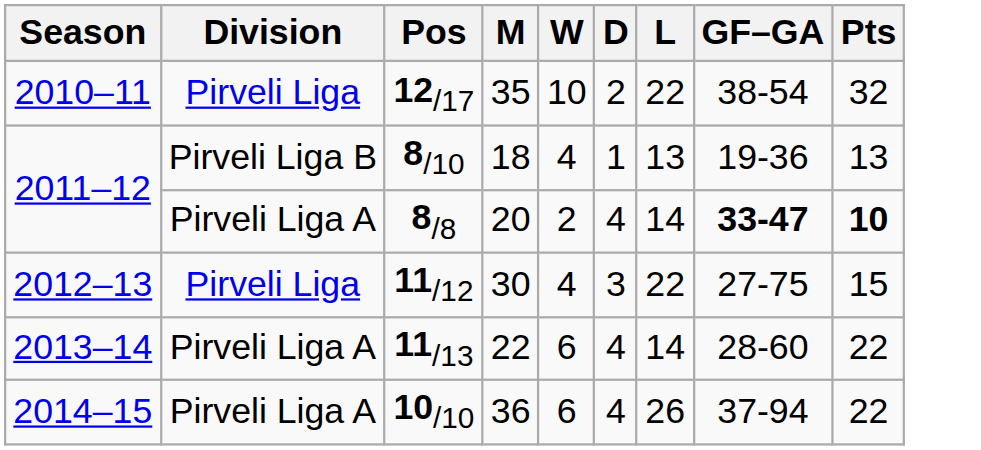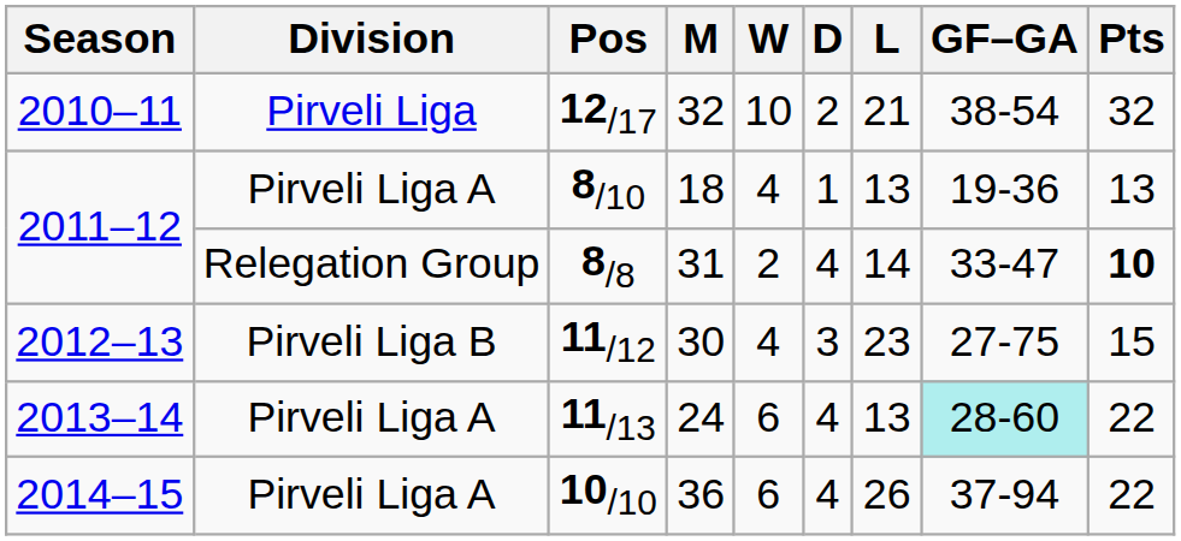 <table class="wikitable" style="text-align: center">
 <tr>
 <th>Season</th>
 <th>Division</th>
 <th>Pos</th>
 <th>M</th>
 <th>W</th>
 <th>D</th>
 <th>L</th>
 <th>GF–GA</th>
 <th>Pts</th>
 </tr>
 <tr>
 <td><a href='#'>2010–11</a></td>
 <td><a href='#'>Pirveli Liga</a></td>
 <td><strong>12</strong><sub>/17</sub></td>
-<td>35</td>
+<td>32</td>
 <td>10</td>
 <td>2</td>
-<td>22</td>
+<td>21</td>
 <td>38-54</td>
 <td>32</td>
 </tr>
 <tr>
 <td rowspan="2"><a href='#'>2011–12</a></td>
-<td>Pirveli Liga B</td>
+<td>Pirveli Liga A</td>
 <td><strong>8</strong><sub>/10</sub></td>
 <td>18</td>
 <td>4</td>
 <td>1</td>
 <td>13</td>
 <td>19-36</td>
 <td>13</td>
 </tr>
 <tr>
-<td>Pirveli Liga A</td>
+<td>Relegation Group</td>
 <td><strong>8</strong><sub>/8</sub></td>
-<td>20</td>
+<td>31</td>
 <td>2</td>
 <td>4</td>
 <td>14</td>
-<td><strong>33-47</strong></td>
+<td>33-47</td>
 <td><strong>10</strong></td>
 </tr>
 <tr>
 <td><a href='#'>2012–13</a></td>
-<td><a href='#'>Pirveli Liga</a></td>
+<td>Pirveli Liga B</td>
 <td><strong>11</strong><sub>/12</sub></td>
 <td>30</td>
 <td>4</td>
 <td>3</td>
-<td>22</td>
+<td>23</td>
 <td>27-75</td>
 <td>15</td>
 </tr>
 <tr>
 <td><a href='#'>2013–14</a></td>
 <td>Pirveli Liga A</td>
 <td><strong>11</strong><sub>/13</sub></td>
-<td>22</td>
+<td>24</td>
 <td>6</td>
 <td>4</td>
-<td>14</td>
-<td>28-60</td>
+<td>13</td>
+<td style="background: paleturquoise;">28-60</td>
 <td>22</td>
 </tr>
 <tr>
 <td><a href='#'>2014–15</a></td>
 <td>Pirveli Liga A</td>
 <td><strong>10</strong><sub>/10</sub></td>
 <td>36</td>
 <td>6</td>
 <td>4</td>
 <td>26</td>
 <td>37-94</td>
 <td>22</td>
 </tr>
 </table>
